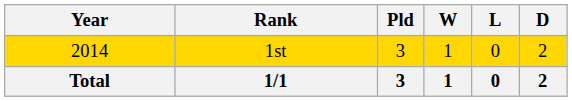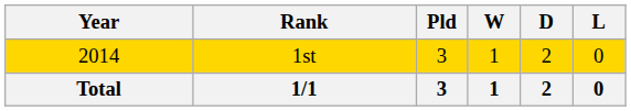 <table class="wikitable" style="text-align: center;font-size:90%;">
 <tr>
 <th width=125>Year</th>
 <th width=150>Rank</th>
 <th width=30>Pld</th>
 <th width=30>W</th>
+<th width=30>D</th>
 <th width=30>L</th>
-<th width=30>D</th>
 </tr>
 <tr bgcolor=gold>
 <td> 2014</td>
 <td>1st</td>
 <td>3</td>
 <td>1</td>
+<td>2</td>
 <td>0</td>
-<td>2</td>
 </tr>
 <tr>
 <th>Total</th>
 <th>1/1</th>
 <th>3</th>
 <th>1</th>
+<th>2</th>
 <th>0</th>
-<th>2</th>
 </tr>
 </table>
